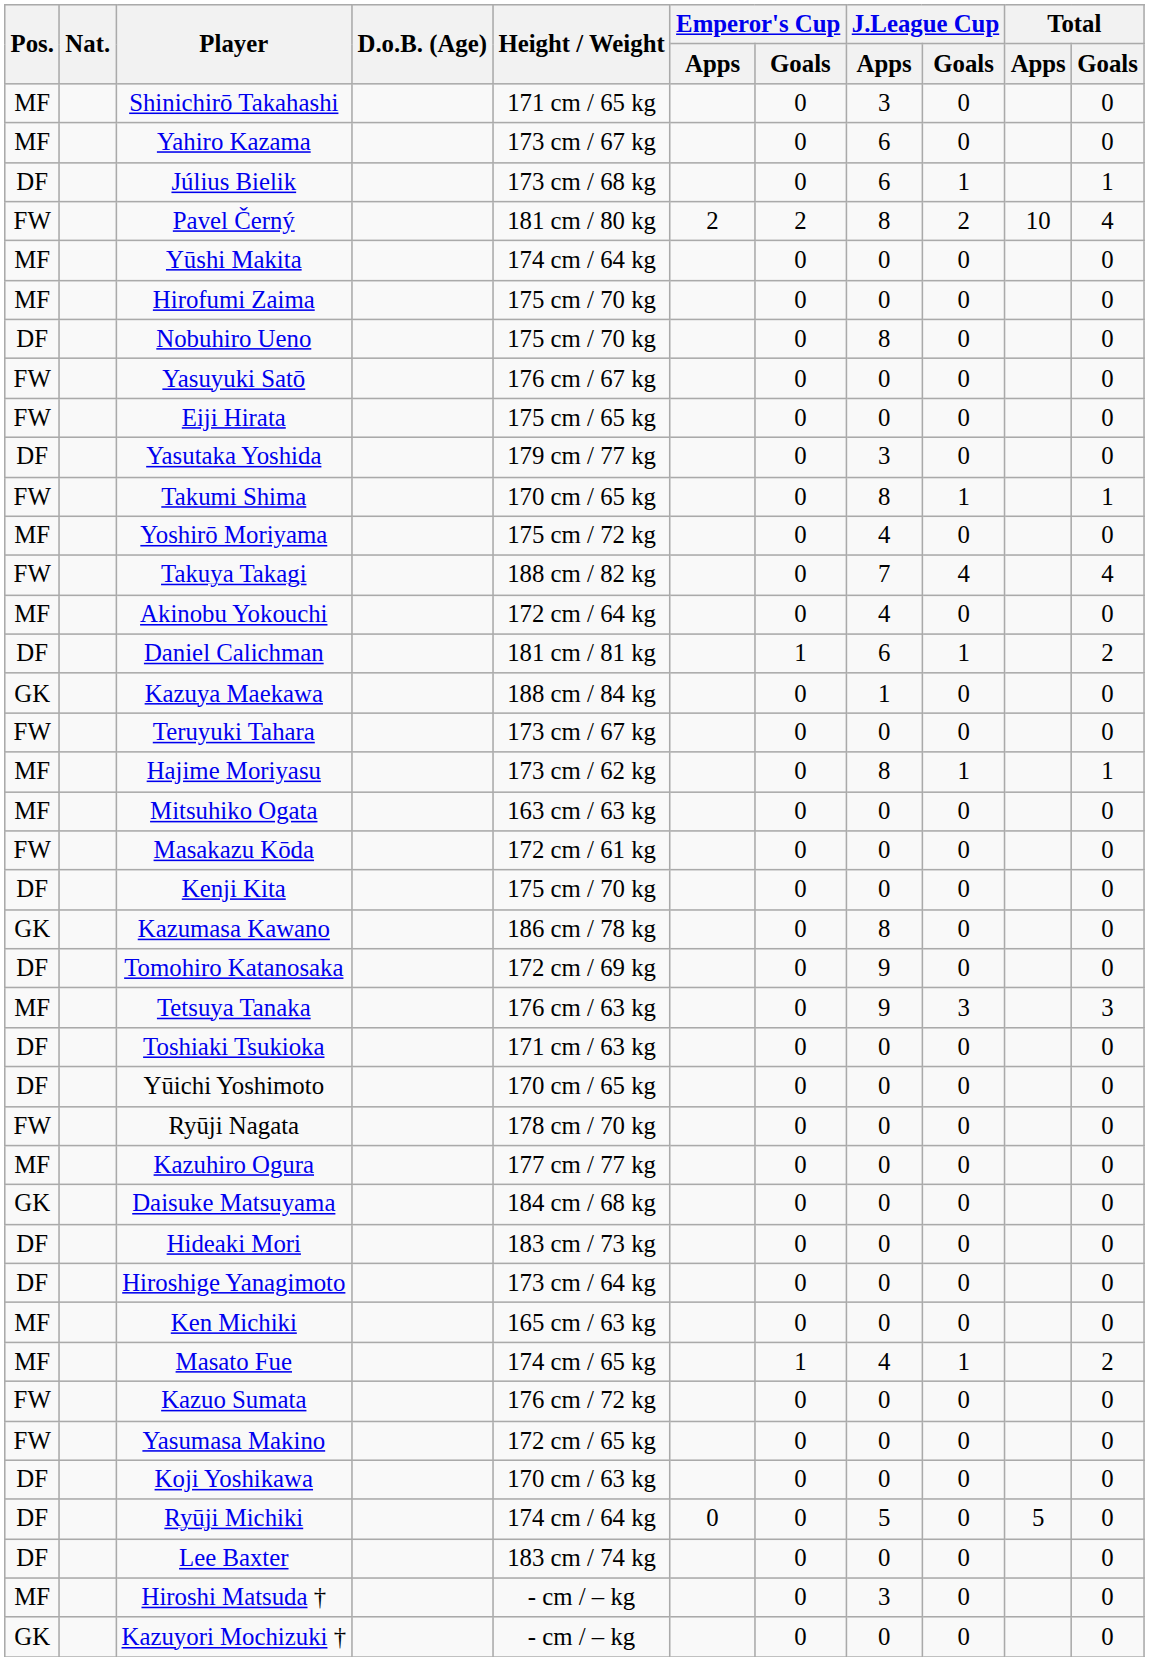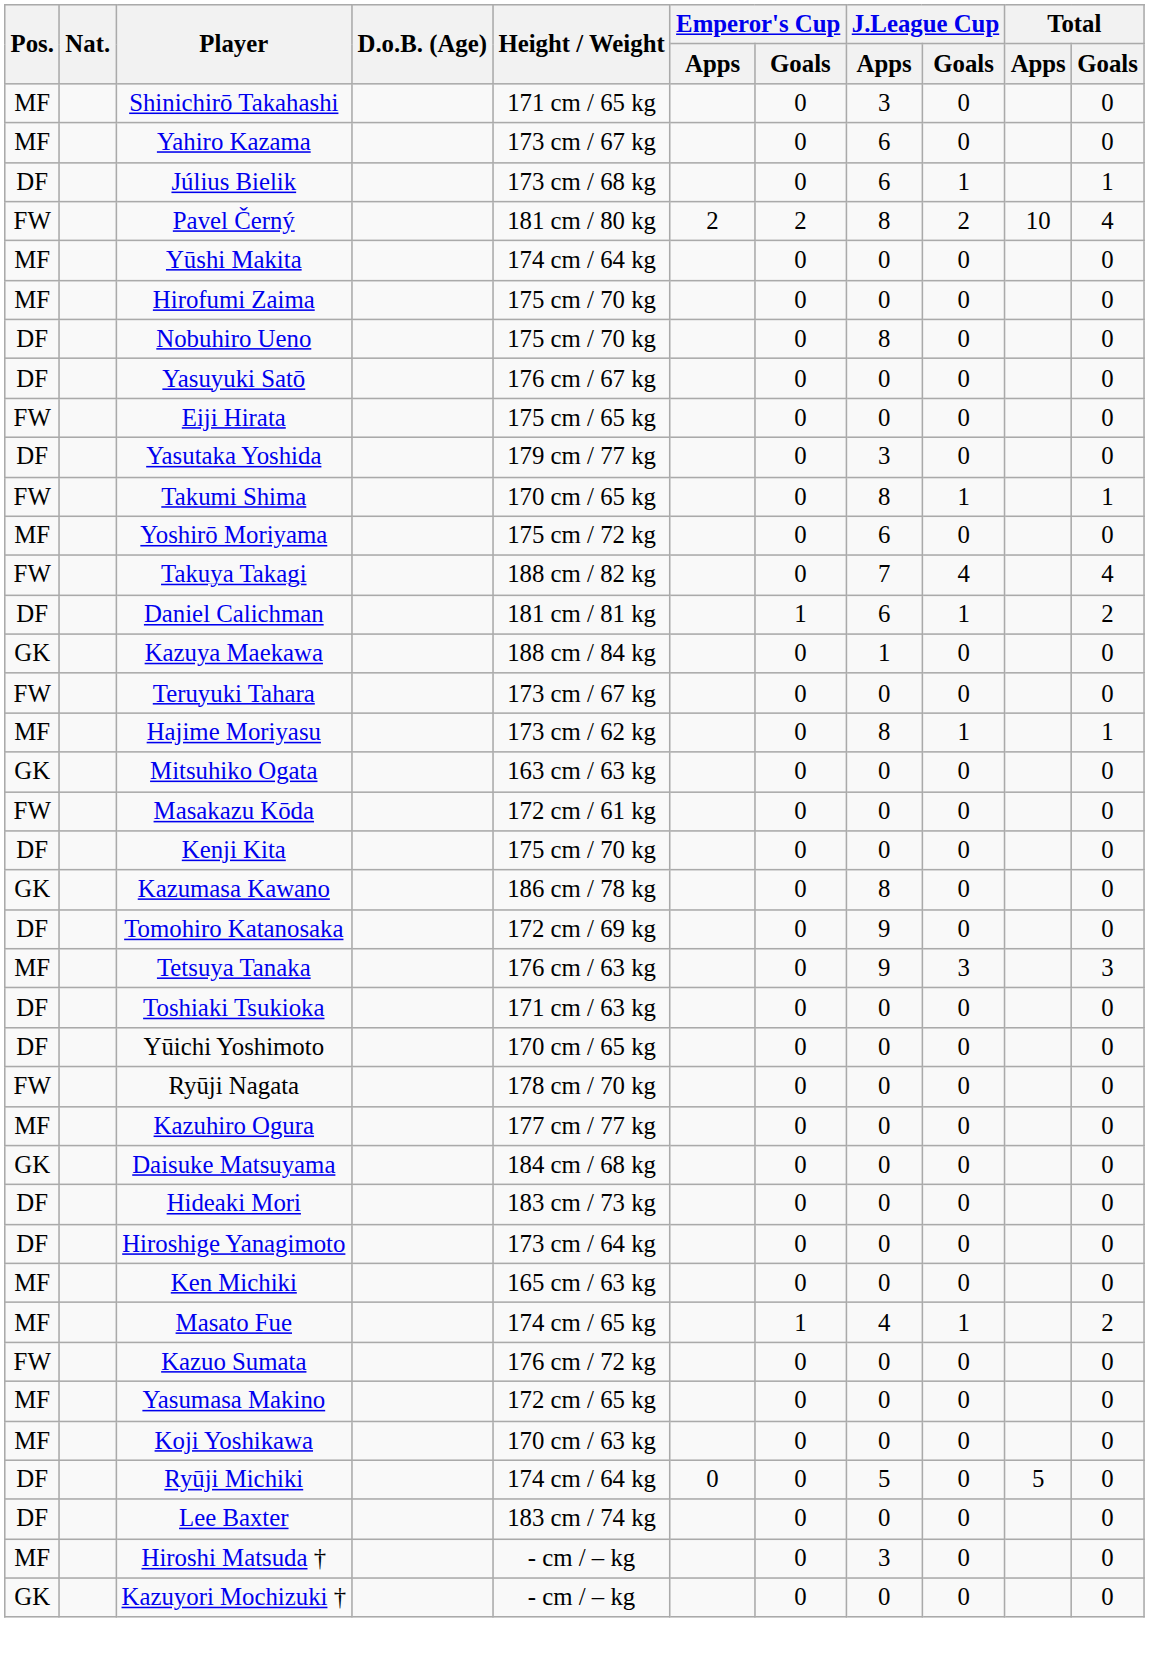 <table class="wikitable" style="text-align:center;">
 <tr>
 <th rowspan="2">Pos.</th>
 <th rowspan="2">Nat.</th>
 <th rowspan="2">Player</th>
 <th rowspan="2">D.o.B. (Age)</th>
 <th rowspan="2">Height / Weight</th>
 <th colspan="2"><a href='#'>Emperor's Cup</a></th>
 <th colspan="2"><a href='#'>J.League Cup</a></th>
 <th colspan="2">Total</th>
 </tr>
 <tr>
 <th>Apps</th>
 <th>Goals</th>
 <th>Apps</th>
 <th>Goals</th>
 <th>Apps</th>
 <th>Goals</th>
 </tr>
 <tr>
 <td>MF</td>
 <td></td>
 <td><a href='#'>Shinichirō Takahashi</a></td>
 <td></td>
 <td>171 cm / 65 kg</td>
 <td></td>
 <td>0</td>
 <td>3</td>
 <td>0</td>
 <td></td>
 <td>0</td>
 </tr>
 <tr>
 <td>MF</td>
 <td></td>
 <td><a href='#'>Yahiro Kazama</a></td>
 <td></td>
 <td>173 cm / 67 kg</td>
 <td></td>
 <td>0</td>
 <td>6</td>
 <td>0</td>
 <td></td>
 <td>0</td>
 </tr>
 <tr>
 <td>DF</td>
 <td></td>
 <td><a href='#'>Július Bielik</a></td>
 <td></td>
 <td>173 cm / 68 kg</td>
 <td></td>
 <td>0</td>
 <td>6</td>
 <td>1</td>
 <td></td>
 <td>1</td>
 </tr>
 <tr>
 <td>FW</td>
 <td></td>
 <td><a href='#'>Pavel Černý</a></td>
 <td></td>
 <td>181 cm / 80 kg</td>
 <td>2</td>
 <td>2</td>
 <td>8</td>
 <td>2</td>
 <td>10</td>
 <td>4</td>
 </tr>
 <tr>
 <td>MF</td>
 <td></td>
 <td><a href='#'>Yūshi Makita</a></td>
 <td></td>
 <td>174 cm / 64 kg</td>
 <td></td>
 <td>0</td>
 <td>0</td>
 <td>0</td>
 <td></td>
 <td>0</td>
 </tr>
 <tr>
 <td>MF</td>
 <td></td>
 <td><a href='#'>Hirofumi Zaima</a></td>
 <td></td>
 <td>175 cm / 70 kg</td>
 <td></td>
 <td>0</td>
 <td>0</td>
 <td>0</td>
 <td></td>
 <td>0</td>
 </tr>
 <tr>
 <td>DF</td>
 <td></td>
 <td><a href='#'>Nobuhiro Ueno</a></td>
 <td></td>
 <td>175 cm / 70 kg</td>
 <td></td>
 <td>0</td>
 <td>8</td>
 <td>0</td>
 <td></td>
 <td>0</td>
 </tr>
 <tr>
-<td>FW</td>
+<td>DF</td>
 <td></td>
 <td><a href='#'>Yasuyuki Satō</a></td>
 <td></td>
 <td>176 cm / 67 kg</td>
 <td></td>
 <td>0</td>
 <td>0</td>
 <td>0</td>
 <td></td>
 <td>0</td>
 </tr>
 <tr>
 <td>FW</td>
 <td></td>
 <td><a href='#'>Eiji Hirata</a></td>
 <td></td>
 <td>175 cm / 65 kg</td>
 <td></td>
 <td>0</td>
 <td>0</td>
 <td>0</td>
 <td></td>
 <td>0</td>
 </tr>
 <tr>
 <td>DF</td>
 <td></td>
 <td><a href='#'>Yasutaka Yoshida</a></td>
 <td></td>
 <td>179 cm / 77 kg</td>
 <td></td>
 <td>0</td>
 <td>3</td>
 <td>0</td>
 <td></td>
 <td>0</td>
 </tr>
 <tr>
 <td>FW</td>
 <td></td>
 <td><a href='#'>Takumi Shima</a></td>
 <td></td>
 <td>170 cm / 65 kg</td>
 <td></td>
 <td>0</td>
 <td>8</td>
 <td>1</td>
 <td></td>
 <td>1</td>
 </tr>
 <tr>
 <td>MF</td>
 <td></td>
 <td><a href='#'>Yoshirō Moriyama</a></td>
 <td></td>
 <td>175 cm / 72 kg</td>
 <td></td>
 <td>0</td>
-<td>4</td>
+<td>6</td>
 <td>0</td>
 <td></td>
 <td>0</td>
 </tr>
 <tr>
 <td>FW</td>
 <td></td>
 <td><a href='#'>Takuya Takagi</a></td>
 <td></td>
 <td>188 cm / 82 kg</td>
 <td></td>
 <td>0</td>
 <td>7</td>
 <td>4</td>
 <td></td>
 <td>4</td>
-</tr>
-<tr>
-<td>MF</td>
-<td></td>
-<td><a href='#'>Akinobu Yokouchi</a></td>
-<td></td>
-<td>172 cm / 64 kg</td>
-<td></td>
-<td>0</td>
-<td>4</td>
-<td>0</td>
-<td></td>
-<td>0</td>
 </tr>
 <tr>
 <td>DF</td>
 <td></td>
 <td><a href='#'>Daniel Calichman</a></td>
 <td></td>
 <td>181 cm / 81 kg</td>
 <td></td>
 <td>1</td>
 <td>6</td>
 <td>1</td>
 <td></td>
 <td>2</td>
 </tr>
 <tr>
 <td>GK</td>
 <td></td>
 <td><a href='#'>Kazuya Maekawa</a></td>
 <td></td>
 <td>188 cm / 84 kg</td>
 <td></td>
 <td>0</td>
 <td>1</td>
 <td>0</td>
 <td></td>
 <td>0</td>
 </tr>
 <tr>
 <td>FW</td>
 <td></td>
 <td><a href='#'>Teruyuki Tahara</a></td>
 <td></td>
 <td>173 cm / 67 kg</td>
 <td></td>
 <td>0</td>
 <td>0</td>
 <td>0</td>
 <td></td>
 <td>0</td>
 </tr>
 <tr>
 <td>MF</td>
 <td></td>
 <td><a href='#'>Hajime Moriyasu</a></td>
 <td></td>
 <td>173 cm / 62 kg</td>
 <td></td>
 <td>0</td>
 <td>8</td>
 <td>1</td>
 <td></td>
 <td>1</td>
 </tr>
 <tr>
-<td>MF</td>
+<td>GK</td>
 <td></td>
 <td><a href='#'>Mitsuhiko Ogata</a></td>
 <td></td>
 <td>163 cm / 63 kg</td>
 <td></td>
 <td>0</td>
 <td>0</td>
 <td>0</td>
 <td></td>
 <td>0</td>
 </tr>
 <tr>
 <td>FW</td>
 <td></td>
 <td><a href='#'>Masakazu Kōda</a></td>
 <td></td>
 <td>172 cm / 61 kg</td>
 <td></td>
 <td>0</td>
 <td>0</td>
 <td>0</td>
 <td></td>
 <td>0</td>
 </tr>
 <tr>
 <td>DF</td>
 <td></td>
 <td><a href='#'>Kenji Kita</a></td>
 <td></td>
 <td>175 cm / 70 kg</td>
 <td></td>
 <td>0</td>
 <td>0</td>
 <td>0</td>
 <td></td>
 <td>0</td>
 </tr>
 <tr>
 <td>GK</td>
 <td></td>
 <td><a href='#'>Kazumasa Kawano</a></td>
 <td></td>
 <td>186 cm / 78 kg</td>
 <td></td>
 <td>0</td>
 <td>8</td>
 <td>0</td>
 <td></td>
 <td>0</td>
 </tr>
 <tr>
 <td>DF</td>
 <td></td>
 <td><a href='#'>Tomohiro Katanosaka</a></td>
 <td></td>
 <td>172 cm / 69 kg</td>
 <td></td>
 <td>0</td>
 <td>9</td>
 <td>0</td>
 <td></td>
 <td>0</td>
 </tr>
 <tr>
 <td>MF</td>
 <td></td>
 <td><a href='#'>Tetsuya Tanaka</a></td>
 <td></td>
 <td>176 cm / 63 kg</td>
 <td></td>
 <td>0</td>
 <td>9</td>
 <td>3</td>
 <td></td>
 <td>3</td>
 </tr>
 <tr>
 <td>DF</td>
 <td></td>
 <td><a href='#'>Toshiaki Tsukioka</a></td>
 <td></td>
 <td>171 cm / 63 kg</td>
 <td></td>
 <td>0</td>
 <td>0</td>
 <td>0</td>
 <td></td>
 <td>0</td>
 </tr>
 <tr>
 <td>DF</td>
 <td></td>
 <td>Yūichi Yoshimoto</td>
 <td></td>
 <td>170 cm / 65 kg</td>
 <td></td>
 <td>0</td>
 <td>0</td>
 <td>0</td>
 <td></td>
 <td>0</td>
 </tr>
 <tr>
 <td>FW</td>
 <td></td>
 <td>Ryūji Nagata</td>
 <td></td>
 <td>178 cm / 70 kg</td>
 <td></td>
 <td>0</td>
 <td>0</td>
 <td>0</td>
 <td></td>
 <td>0</td>
 </tr>
 <tr>
 <td>MF</td>
 <td></td>
 <td><a href='#'>Kazuhiro Ogura</a></td>
 <td></td>
 <td>177 cm / 77 kg</td>
 <td></td>
 <td>0</td>
 <td>0</td>
 <td>0</td>
 <td></td>
 <td>0</td>
 </tr>
 <tr>
 <td>GK</td>
 <td></td>
 <td><a href='#'>Daisuke Matsuyama</a></td>
 <td></td>
 <td>184 cm / 68 kg</td>
 <td></td>
 <td>0</td>
 <td>0</td>
 <td>0</td>
 <td></td>
 <td>0</td>
 </tr>
 <tr>
 <td>DF</td>
 <td></td>
 <td><a href='#'>Hideaki Mori</a></td>
 <td></td>
 <td>183 cm / 73 kg</td>
 <td></td>
 <td>0</td>
 <td>0</td>
 <td>0</td>
 <td></td>
 <td>0</td>
 </tr>
 <tr>
 <td>DF</td>
 <td></td>
 <td><a href='#'>Hiroshige Yanagimoto</a></td>
 <td></td>
 <td>173 cm / 64 kg</td>
 <td></td>
 <td>0</td>
 <td>0</td>
 <td>0</td>
 <td></td>
 <td>0</td>
 </tr>
 <tr>
 <td>MF</td>
 <td></td>
 <td><a href='#'>Ken Michiki</a></td>
 <td></td>
 <td>165 cm / 63 kg</td>
 <td></td>
 <td>0</td>
 <td>0</td>
 <td>0</td>
 <td></td>
 <td>0</td>
 </tr>
 <tr>
 <td>MF</td>
 <td></td>
 <td><a href='#'>Masato Fue</a></td>
 <td></td>
 <td>174 cm / 65 kg</td>
 <td></td>
 <td>1</td>
 <td>4</td>
 <td>1</td>
 <td></td>
 <td>2</td>
 </tr>
 <tr>
 <td>FW</td>
 <td></td>
 <td><a href='#'>Kazuo Sumata</a></td>
 <td></td>
 <td>176 cm / 72 kg</td>
 <td></td>
 <td>0</td>
 <td>0</td>
 <td>0</td>
 <td></td>
 <td>0</td>
 </tr>
 <tr>
-<td>FW</td>
+<td>MF</td>
 <td></td>
 <td><a href='#'>Yasumasa Makino</a></td>
 <td></td>
 <td>172 cm / 65 kg</td>
 <td></td>
 <td>0</td>
 <td>0</td>
 <td>0</td>
 <td></td>
 <td>0</td>
 </tr>
 <tr>
-<td>DF</td>
+<td>MF</td>
 <td></td>
 <td><a href='#'>Koji Yoshikawa</a></td>
 <td></td>
 <td>170 cm / 63 kg</td>
 <td></td>
 <td>0</td>
 <td>0</td>
 <td>0</td>
 <td></td>
 <td>0</td>
 </tr>
 <tr>
 <td>DF</td>
 <td></td>
 <td><a href='#'>Ryūji Michiki</a></td>
 <td></td>
 <td>174 cm / 64 kg</td>
 <td>0</td>
 <td>0</td>
 <td>5</td>
 <td>0</td>
 <td>5</td>
 <td>0</td>
 </tr>
 <tr>
 <td>DF</td>
 <td></td>
 <td><a href='#'>Lee Baxter</a></td>
 <td></td>
 <td>183 cm / 74 kg</td>
 <td></td>
 <td>0</td>
 <td>0</td>
 <td>0</td>
 <td></td>
 <td>0</td>
 </tr>
 <tr>
 <td>MF</td>
 <td></td>
 <td><a href='#'>Hiroshi Matsuda</a> †</td>
 <td></td>
 <td>- cm / – kg</td>
 <td></td>
 <td>0</td>
 <td>3</td>
 <td>0</td>
 <td></td>
 <td>0</td>
 </tr>
 <tr>
 <td>GK</td>
 <td></td>
 <td><a href='#'>Kazuyori Mochizuki</a> †</td>
 <td></td>
 <td>- cm / – kg</td>
 <td></td>
 <td>0</td>
 <td>0</td>
 <td>0</td>
 <td></td>
 <td>0</td>
 </tr>
 </table>
